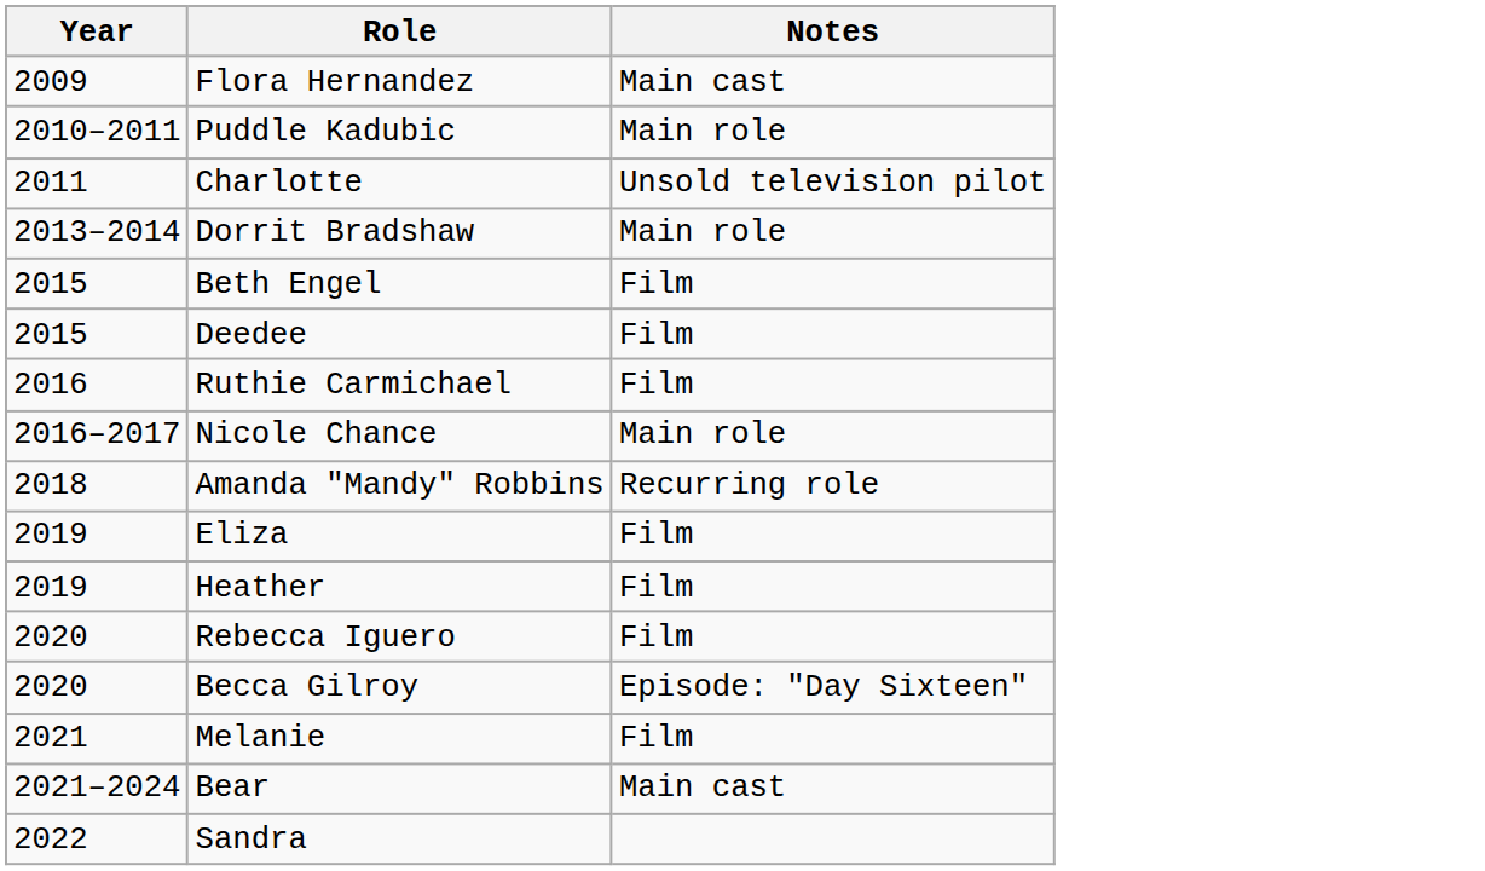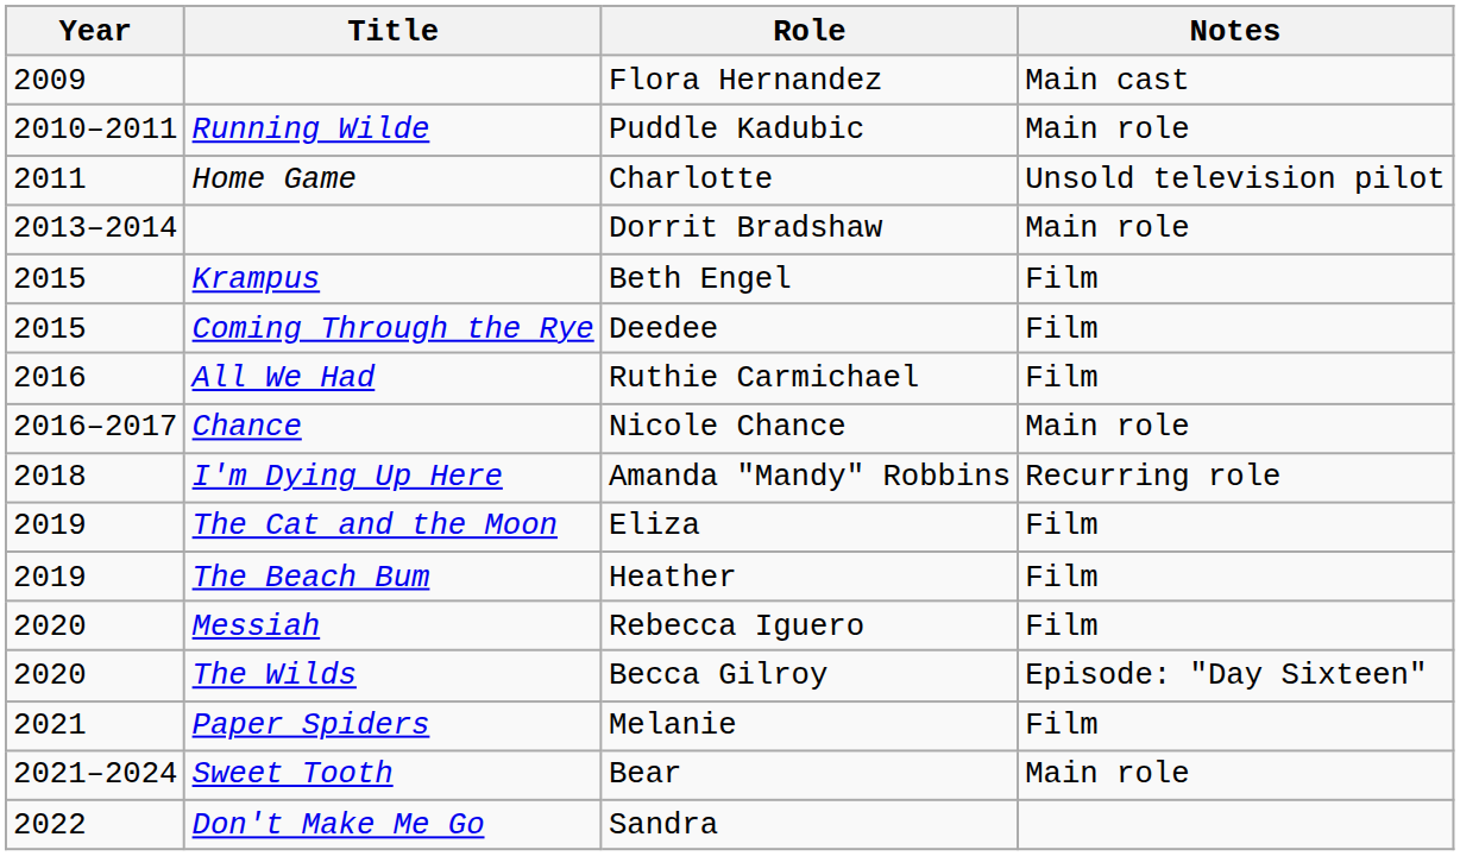 <table class="wikitable sortable">
 <tr>
 <th>Year</th>
+<th>Title</th>
 <th>Role</th>
 <th class="unsortable">Notes</th>
 </tr>
 <tr>
 <td>2009</td>
+<td><em></em></td>
 <td>Flora Hernandez</td>
 <td>Main cast</td>
 </tr>
 <tr>
 <td>2010–2011</td>
+<td><em><a href='#'>Running Wilde</a></em></td>
 <td>Puddle Kadubic</td>
 <td>Main role</td>
 </tr>
 <tr>
 <td>2011</td>
+<td><em>Home Game</em></td>
 <td>Charlotte</td>
 <td>Unsold television pilot</td>
 </tr>
 <tr>
 <td>2013–2014</td>
+<td><em></em></td>
 <td>Dorrit Bradshaw</td>
 <td>Main role</td>
 </tr>
 <tr>
 <td>2015</td>
+<td><em><a href='#'>Krampus</a></em></td>
 <td>Beth Engel</td>
 <td>Film</td>
 </tr>
 <tr>
 <td>2015</td>
+<td><em><a href='#'>Coming Through the Rye</a></em></td>
 <td>Deedee</td>
 <td>Film</td>
 </tr>
 <tr>
 <td>2016</td>
+<td><em><a href='#'>All We Had</a></em></td>
 <td>Ruthie Carmichael</td>
 <td>Film</td>
 </tr>
 <tr>
 <td>2016–2017</td>
+<td><em><a href='#'>Chance</a></em></td>
 <td>Nicole Chance</td>
 <td>Main role</td>
 </tr>
 <tr>
 <td>2018</td>
+<td><em><a href='#'>I'm Dying Up Here</a></em></td>
 <td>Amanda "Mandy" Robbins</td>
 <td>Recurring role</td>
 </tr>
 <tr>
 <td>2019</td>
+<td><em><a href='#'>The Cat and the Moon</a></em></td>
 <td>Eliza</td>
 <td>Film</td>
 </tr>
 <tr>
 <td>2019</td>
+<td><em><a href='#'>The Beach Bum</a></em></td>
 <td>Heather</td>
 <td>Film</td>
 </tr>
 <tr>
 <td>2020</td>
+<td><em><a href='#'>Messiah</a></em></td>
 <td>Rebecca Iguero</td>
 <td>Film</td>
 </tr>
 <tr>
 <td>2020</td>
+<td><em><a href='#'>The Wilds</a></em></td>
 <td>Becca Gilroy</td>
 <td>Episode: "Day Sixteen"</td>
 </tr>
 <tr>
 <td>2021</td>
+<td><em><a href='#'>Paper Spiders</a></em></td>
 <td>Melanie</td>
 <td>Film</td>
 </tr>
 <tr>
 <td>2021–2024</td>
+<td><em><a href='#'>Sweet Tooth</a></em></td>
 <td>Bear</td>
-<td>Main cast</td>
+<td>Main role</td>
 </tr>
 <tr>
 <td>2022</td>
+<td><em><a href='#'>Don't Make Me Go</a></em></td>
 <td>Sandra</td>
 <td></td>
 </tr>
 </table>
